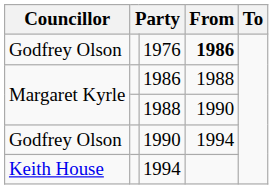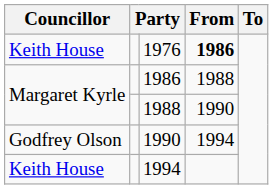 <table class=wikitable>
 <tr>
 <th>Councillor</th>
 <th colspan=2>Party</th>
 <th>From</th>
 <th>To</th>
 </tr>
 <tr>
-<td>Godfrey Olson</td>
+<td><a href='#'>Keith House</a></td>
 <td></td>
 <td align=right>1976</td>
 <td align=right><strong>1986</strong></td>
 </tr>
 <tr>
 <td rowspan=2>Margaret Kyrle</td>
 <td></td>
 <td align=right>1986</td>
 <td align=right>1988</td>
 </tr>
 <tr>
 <td></td>
 <td align=right>1988</td>
 <td align=right>1990</td>
 </tr>
 <tr>
 <td>Godfrey Olson</td>
 <td></td>
 <td align=right>1990</td>
 <td align=right>1994</td>
 </tr>
 <tr>
 <td><a href='#'>Keith House</a></td>
 <td></td>
 <td align=right>1994</td>
 <td></td>
 </tr>
 </table>
